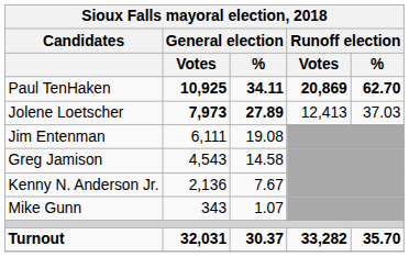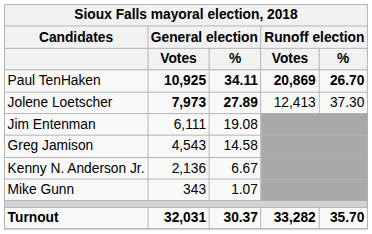 <table class=wikitable>
 <tr>
 <th colspan=5>Sioux Falls mayoral election, 2018</th>
 </tr>
 <tr>
 <th colspan=1><strong>Candidates</strong></th>
 <th colspan=2><strong>General election</strong></th>
 <th colspan=2><strong>Runoff election</strong></th>
 </tr>
 <tr>
 <th></th>
 <th>Votes</th>
 <th>%</th>
 <th>Votes</th>
 <th>%</th>
 </tr>
 <tr>
 <td>Paul TenHaken</td>
 <td align="right"><strong>10,925</strong></td>
 <td align="right"><strong>34.11</strong></td>
 <td align="right"><strong>20,869</strong></td>
-<td align="right"><strong>62.70</strong></td>
+<td align="right"><strong>26.70</strong></td>
 </tr>
 <tr>
 <td>Jolene Loetscher</td>
 <td align="right"><strong>7,973</strong></td>
 <td align="right"><strong>27.89</strong></td>
 <td align="right">12,413</td>
-<td align="right">37.03</td>
+<td align="right">37.30</td>
 </tr>
 <tr>
 <td>Jim Entenman</td>
 <td align="right">6,111</td>
 <td align="right">19.08</td>
 <td colspan=2 bgcolor=darkgray></td>
 </tr>
 <tr>
 <td>Greg Jamison</td>
 <td align="right">4,543</td>
 <td align="right">14.58</td>
 <td colspan=2 bgcolor=darkgray></td>
 </tr>
 <tr>
 <td>Kenny N. Anderson Jr.</td>
 <td align="right">2,136</td>
-<td align="right">7.67</td>
+<td align="right">6.67</td>
 <td colspan=2 bgcolor=darkgray></td>
 </tr>
 <tr>
 <td>Mike Gunn</td>
 <td align="right">343</td>
 <td align="right">1.07</td>
 <td colspan=2 bgcolor=darkgray></td>
 </tr>
 <tr>
 <td colspan=5 bgcolor=lightgray></td>
 </tr>
 <tr>
 <td><strong>Turnout</strong></td>
 <td align="right"><strong>32,031</strong></td>
 <td align="right"><strong>30.37</strong></td>
 <td align="right"><strong>33,282</strong></td>
 <td align="right"><strong>35.70</strong></td>
 </tr>
 <tr>
 </tr>
 </table>
